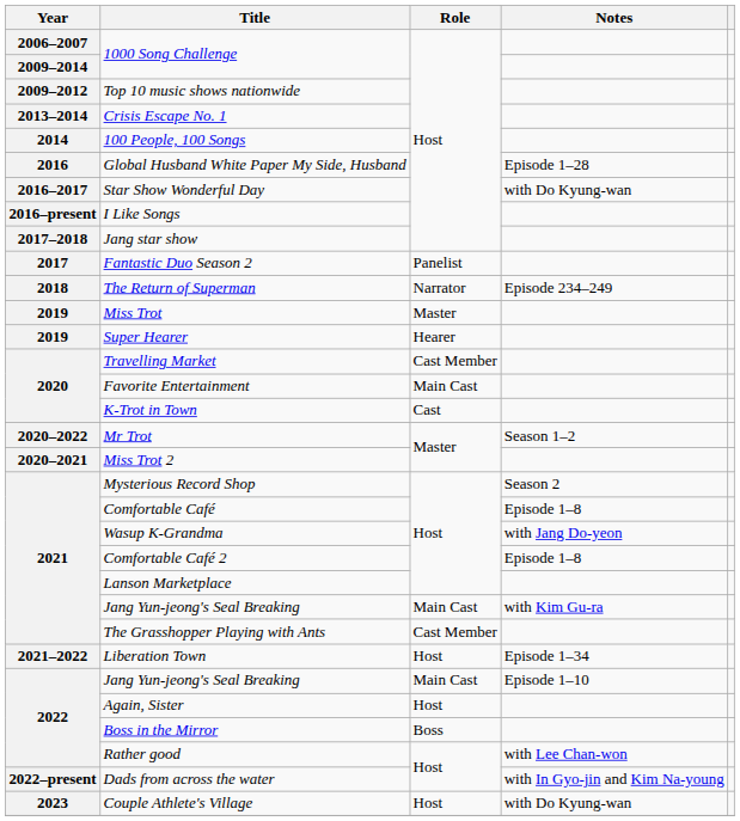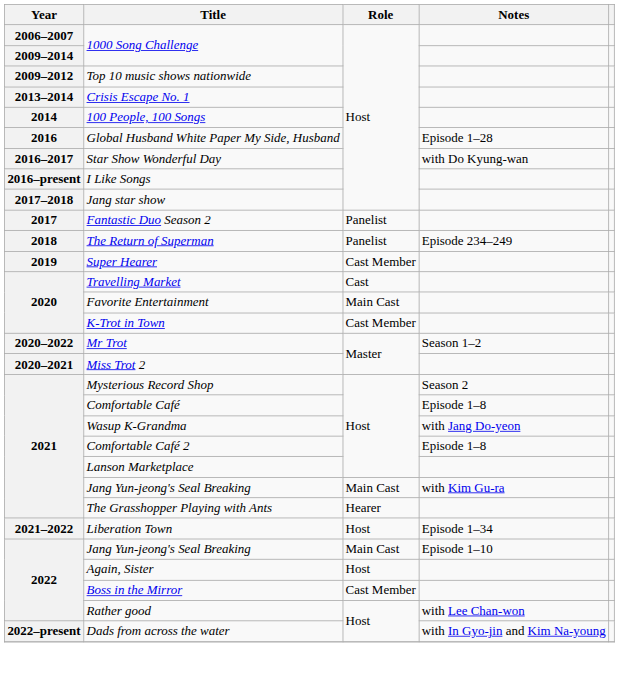 <table class="wikitable sortable plainrowheaders">
 <tr>
 <th scope="col">Year</th>
 <th scope="col">Title</th>
 <th scope="col">Role</th>
 <th scope="col">Notes</th>
 <th scope="col" class="unsortable"></th>
 </tr>
 <tr>
 <th scope="row">2006–2007</th>
 <td rowspan="2"><em><a href='#'>1000 Song Challenge</a></em></td>
 <td rowspan="9">Host</td>
 <td></td>
 <td></td>
 </tr>
 <tr>
 <th scope="row">2009–2014</th>
 <td></td>
 <td></td>
 </tr>
 <tr>
 <th scope="row">2009–2012</th>
 <td><em>Top 10 music shows nationwide  </em></td>
 <td></td>
 <td></td>
 </tr>
 <tr>
 <th scope="row">2013–2014</th>
 <td><em><a href='#'>Crisis Escape No. 1</a> </em></td>
 <td></td>
 <td></td>
 </tr>
 <tr>
 <th scope="row">2014</th>
 <td><em><a href='#'>100 People, 100 Songs</a> </em></td>
 <td></td>
 <td></td>
 </tr>
 <tr>
 <th scope="row">2016</th>
 <td><em>Global Husband White Paper My Side, Husband</em></td>
 <td>Episode 1–28</td>
 <td></td>
 </tr>
 <tr>
 <th scope="row">2016–2017</th>
 <td><em>Star Show Wonderful Day </em></td>
 <td>with Do Kyung-wan</td>
 <td></td>
 </tr>
 <tr>
 <th scope="row">2016–present</th>
 <td><em>I Like Songs</em></td>
 <td></td>
 <td></td>
 </tr>
 <tr>
 <th scope="row">2017–2018</th>
 <td><em>Jang star show</em></td>
 <td></td>
 <td></td>
 </tr>
 <tr>
 <th scope="row">2017</th>
 <td><em><a href='#'>Fantastic Duo</a> Season 2 </em></td>
 <td>Panelist</td>
 <td></td>
 <td></td>
 </tr>
 <tr>
 <th scope="row">2018</th>
 <td><em><a href='#'>The Return of Superman</a></em></td>
-<td>Narrator</td>
+<td>Panelist</td>
 <td>Episode 234–249</td>
 <td></td>
 </tr>
 <tr>
 <th scope="row">2019</th>
-<td><em><a href='#'>Miss Trot</a></em></td>
-<td>Master</td>
-<td></td>
-<td></td>
-</tr>
-<tr>
-<th scope="row">2019</th>
 <td><em><a href='#'>Super Hearer</a></em></td>
-<td>Hearer</td>
+<td>Cast Member</td>
 <td></td>
 <td></td>
 </tr>
 <tr>
 <th scope="row" rowspan="3">2020</th>
 <td><em><a href='#'>Travelling Market</a></em></td>
-<td>Cast Member</td>
+<td>Cast</td>
 <td></td>
 <td></td>
 </tr>
 <tr>
 <td><em>Favorite Entertainment</em></td>
 <td>Main Cast</td>
 <td></td>
 <td></td>
 </tr>
 <tr>
 <td><em><a href='#'>K-Trot in Town</a></em></td>
-<td>Cast</td>
+<td>Cast Member</td>
 <td></td>
 <td></td>
 </tr>
 <tr>
 <th scope="row">2020–2022</th>
 <td><em><a href='#'>Mr Trot</a></em></td>
 <td rowspan=2>Master</td>
 <td>Season 1–2</td>
 <td></td>
 </tr>
 <tr>
 <th scope="row">2020–2021</th>
 <td><em><a href='#'>Miss Trot</a> 2</em></td>
 <td></td>
 <td></td>
 </tr>
 <tr>
 <th scope="row" rowspan="7">2021</th>
 <td><em>Mysterious Record Shop</em></td>
 <td rowspan=5>Host</td>
 <td>Season 2</td>
 <td></td>
 </tr>
 <tr>
 <td><em>Comfortable Café</em></td>
 <td>Episode 1–8</td>
 <td></td>
 </tr>
 <tr>
 <td><em>Wasup K-Grandma</em></td>
 <td>with <a href='#'>Jang Do-yeon</a></td>
 <td></td>
 </tr>
 <tr>
 <td><em>Comfortable Café 2</em></td>
 <td>Episode 1–8</td>
 <td></td>
 </tr>
 <tr>
 <td><em>Lanson Marketplace</em></td>
 <td></td>
 <td></td>
 </tr>
 <tr>
 <td><em>Jang Yun-jeong's Seal Breaking</em></td>
 <td>Main Cast</td>
 <td>with <a href='#'>Kim Gu-ra</a></td>
 <td></td>
 </tr>
 <tr>
 <td><em>The Grasshopper Playing with Ants </em></td>
-<td>Cast Member</td>
+<td>Hearer</td>
 <td></td>
 <td></td>
 </tr>
 <tr>
 <th scope="row" rowspan="1">2021–2022</th>
 <td><em>Liberation Town</em></td>
 <td>Host</td>
 <td>Episode 1–34</td>
 <td></td>
 </tr>
 <tr>
 <th scope="row" rowspan=4>2022</th>
 <td><em>Jang Yun-jeong's Seal Breaking</em></td>
 <td>Main Cast</td>
 <td>Episode 1–10</td>
 <td></td>
 </tr>
 <tr>
 <td><em>Again, Sister</em></td>
 <td>Host</td>
 <td></td>
 <td></td>
 </tr>
 <tr>
 <td><em><a href='#'>Boss in the Mirror</a></em></td>
-<td>Boss</td>
+<td>Cast Member</td>
 <td></td>
 <td></td>
 </tr>
 <tr>
 <td><em>Rather good</em></td>
 <td rowspan=2>Host</td>
 <td>with <a href='#'>Lee Chan-won</a></td>
 <td></td>
 </tr>
 <tr>
 <th scope="row">2022–present</th>
 <td><em>Dads from across the water</em></td>
 <td>with <a href='#'>In Gyo-jin</a> and <a href='#'>Kim Na-young</a></td>
 <td></td>
 </tr>
 <tr>
-<th scope="row">2023</th>
-<td><em>Couple Athlete's Village</em></td>
-<td>Host</td>
-<td>with Do Kyung-wan</td>
-<td></td>
-</tr>
-<tr>
 </tr>
 </table>
